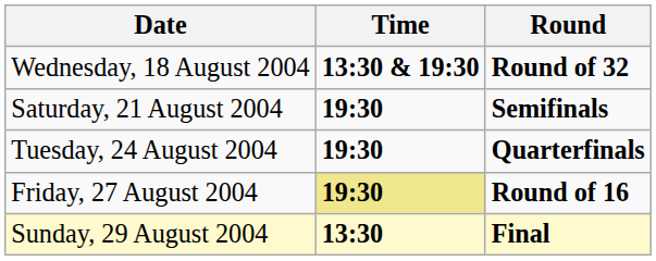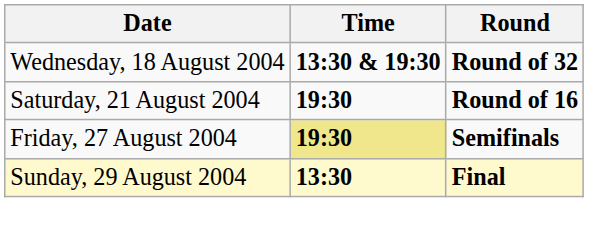 <table class="wikitable">
 <tr>
 <th>Date</th>
 <th>Time</th>
 <th>Round</th>
 </tr>
 <tr>
 <td>Wednesday, 18 August 2004</td>
 <td><strong>13:30 & 19:30</strong></td>
 <td><strong>Round of 32</strong></td>
 </tr>
 <tr>
 <td>Saturday, 21 August 2004</td>
 <td><strong>19:30</strong></td>
-<td><strong>Semifinals</strong></td>
-</tr>
-<tr>
-<td>Tuesday, 24 August 2004</td>
-<td><strong>19:30</strong></td>
-<td><strong>Quarterfinals</strong></td>
+<td><strong>Round of 16</strong></td>
 </tr>
 <tr>
 <td>Friday, 27 August 2004</td>
 <td style="background: khaki;"><strong>19:30</strong></td>
-<td><strong>Round of 16</strong></td>
+<td><strong>Semifinals</strong></td>
 </tr>
 <tr>
 <td style=background:lemonchiffon>Sunday, 29 August 2004</td>
 <td style=background:lemonchiffon><strong>13:30</strong></td>
 <td style=background:lemonchiffon><strong>Final</strong></td>
 </tr>
 </table>
